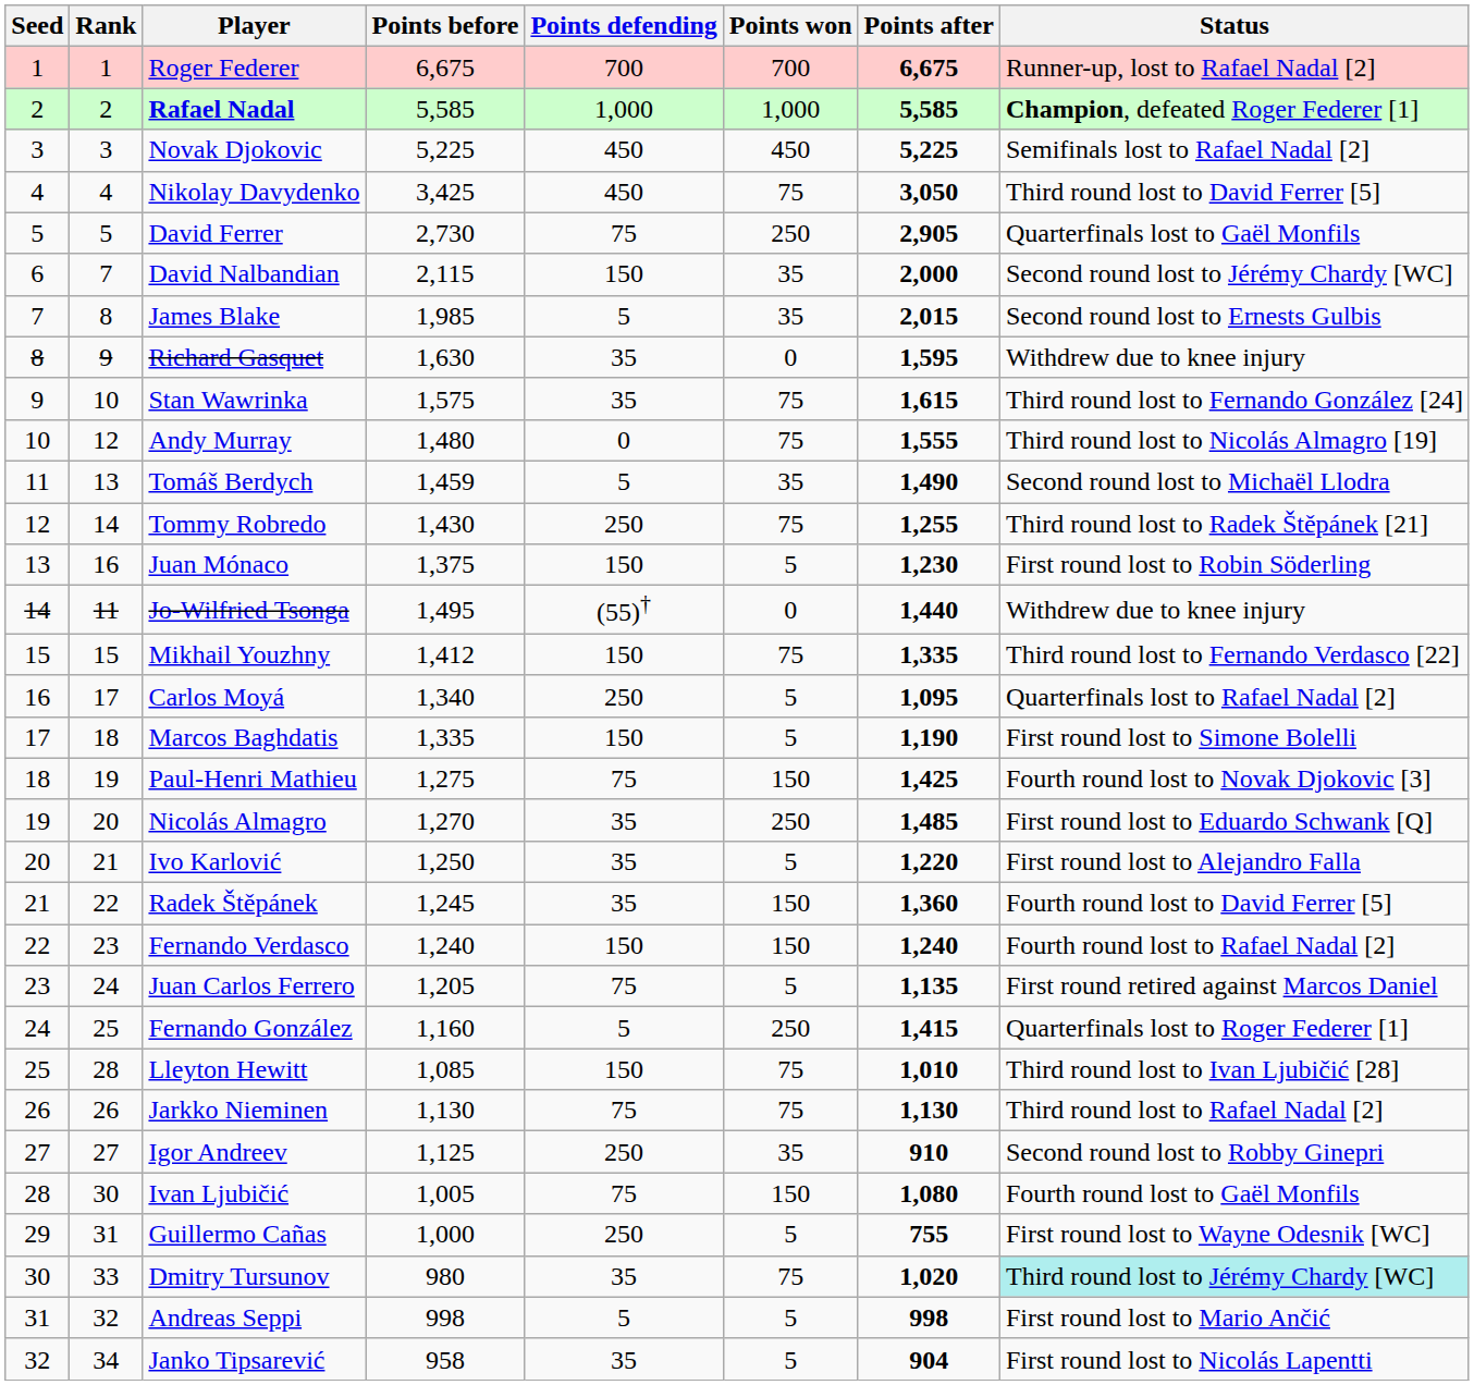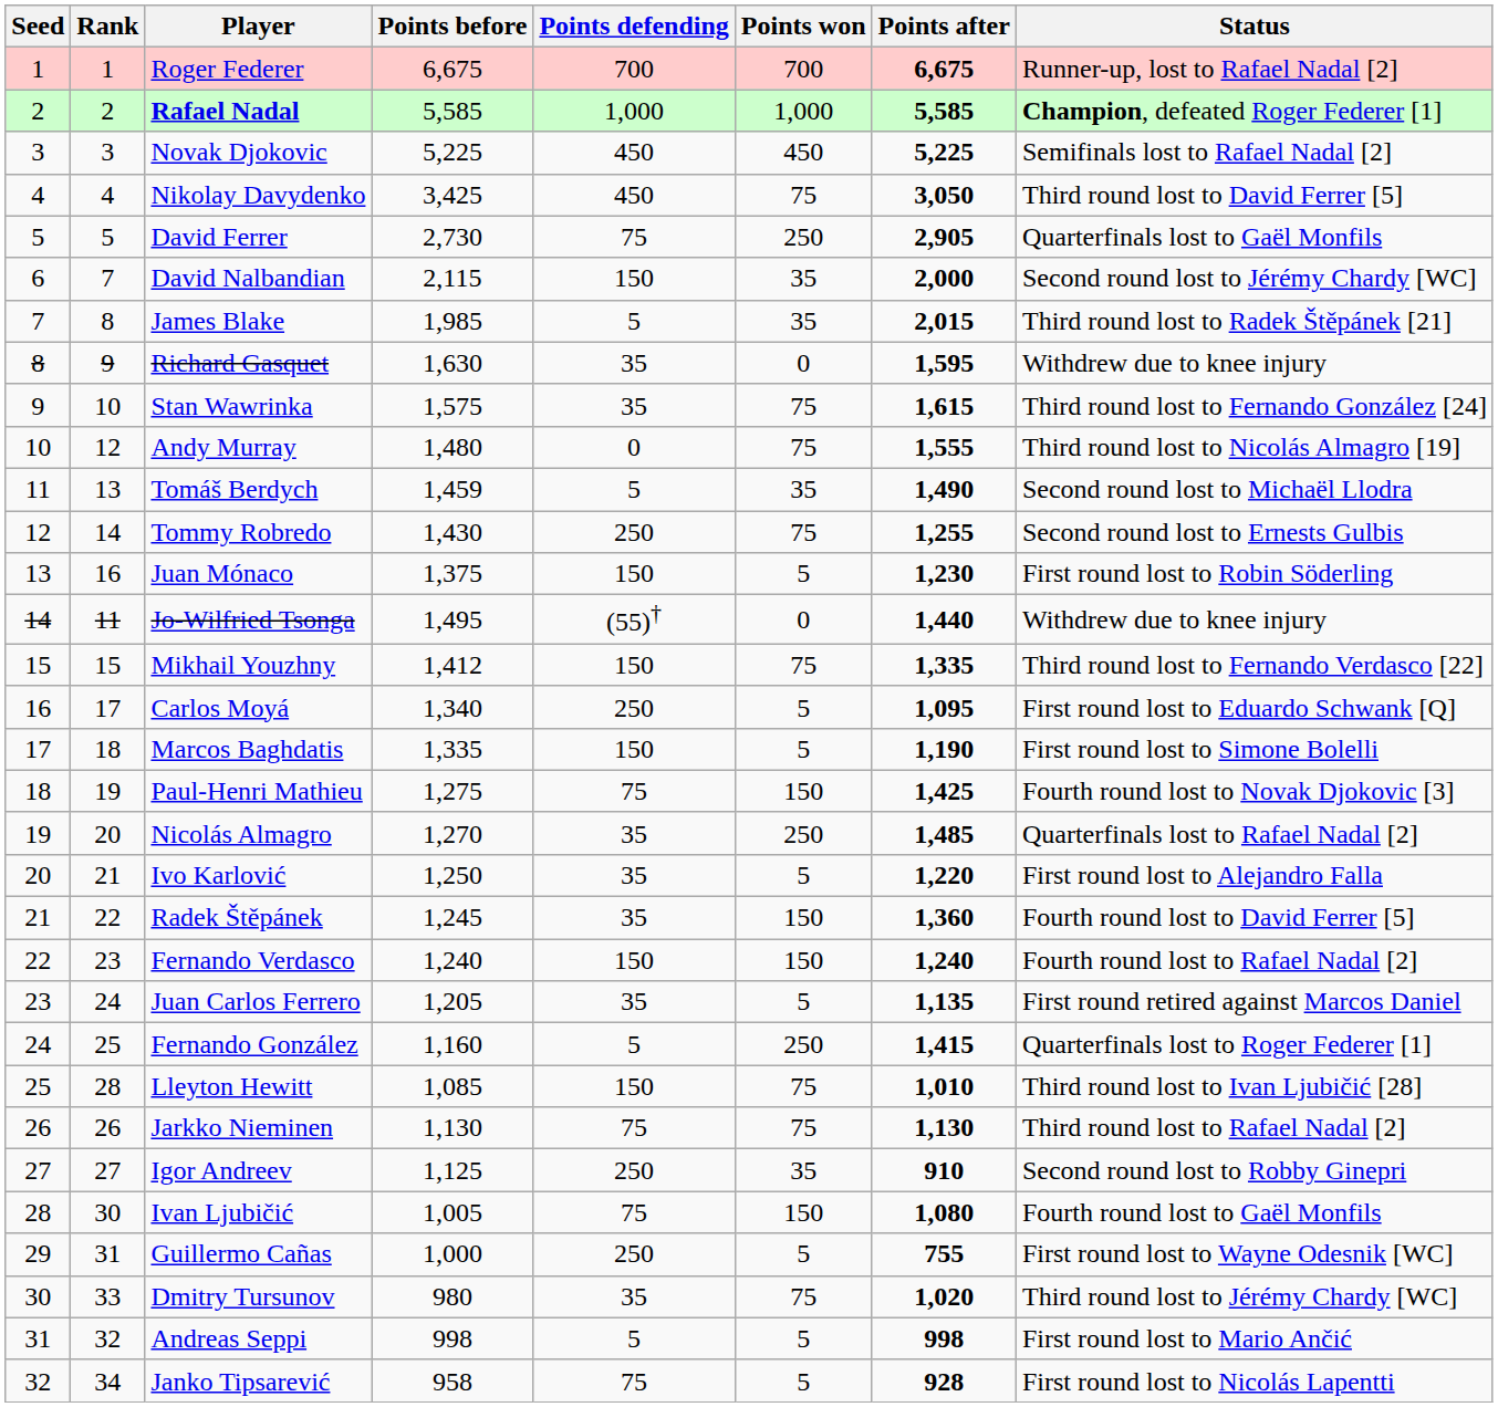 <table class="wikitable sortable">
 <tr>
 <th>Seed</th>
 <th>Rank</th>
 <th>Player</th>
 <th>Points before</th>
 <th><a href='#'>Points defending</a></th>
 <th>Points won</th>
 <th>Points after</th>
 <th>Status</th>
 </tr>
 <tr style="text-align:left; background:#fcc;">
 <td align=center>1</td>
 <td align=center>1</td>
 <td> <a href='#'>Roger Federer</a></td>
 <td align=center>6,675</td>
 <td align=center>700</td>
 <td align=center>700</td>
 <td align=center><strong>6,675</strong></td>
 <td>Runner-up, lost to  <a href='#'>Rafael Nadal</a> [2]</td>
 </tr>
 <tr style="text-align:left; background:#cfc;">
 <td align=center>2</td>
 <td align=center>2</td>
 <td> <strong><a href='#'>Rafael Nadal</a></strong></td>
 <td align=center>5,585</td>
 <td align=center>1,000</td>
 <td align=center>1,000</td>
 <td align=center><strong>5,585</strong></td>
 <td><strong>Champion</strong>, defeated  <a href='#'>Roger Federer</a> [1]</td>
 </tr>
 <tr align=left>
 <td align=center>3</td>
 <td align=center>3</td>
 <td> <a href='#'>Novak Djokovic</a></td>
 <td align=center>5,225</td>
 <td align=center>450</td>
 <td align=center>450</td>
 <td align=center><strong>5,225</strong></td>
 <td>Semifinals lost to  <a href='#'>Rafael Nadal</a> [2]</td>
 </tr>
 <tr align=left>
 <td align=center>4</td>
 <td align=center>4</td>
 <td> <a href='#'>Nikolay Davydenko</a></td>
 <td align=center>3,425</td>
 <td align=center>450</td>
 <td align=center>75</td>
 <td align=center><strong>3,050</strong></td>
 <td>Third round lost to  <a href='#'>David Ferrer</a> [5]</td>
 </tr>
 <tr align=left>
 <td align=center>5</td>
 <td align=center>5</td>
 <td> <a href='#'>David Ferrer</a></td>
 <td align=center>2,730</td>
 <td align=center>75</td>
 <td align=center>250</td>
 <td align=center><strong>2,905</strong></td>
 <td>Quarterfinals lost to  <a href='#'>Gaël Monfils</a></td>
 </tr>
 <tr align=left>
 <td align=center>6</td>
 <td align=center>7</td>
 <td> <a href='#'>David Nalbandian</a></td>
 <td align=center>2,115</td>
 <td align=center>150</td>
 <td align=center>35</td>
 <td align=center><strong>2,000</strong></td>
 <td>Second round lost to  <a href='#'>Jérémy Chardy</a> [WC]</td>
 </tr>
 <tr align=left>
 <td align=center>7</td>
 <td align=center>8</td>
 <td> <a href='#'>James Blake</a></td>
 <td align=center>1,985</td>
 <td align=center>5</td>
 <td align=center>35</td>
 <td align=center><strong>2,015</strong></td>
-<td>Second round lost to  <a href='#'>Ernests Gulbis</a></td>
+<td>Third round lost to  <a href='#'>Radek Štěpánek</a> [21]</td>
 </tr>
 <tr align=left>
 <td align=center><s>8</s></td>
 <td align=center><s>9</s></td>
 <td><s> <a href='#'>Richard Gasquet</a></s></td>
 <td align=center>1,630</td>
 <td align=center>35</td>
 <td align=center>0</td>
 <td align=center><strong>1,595</strong></td>
 <td>Withdrew due to knee injury</td>
 </tr>
 <tr align=left>
 <td align=center>9</td>
 <td align=center>10</td>
 <td> <a href='#'>Stan Wawrinka</a></td>
 <td align=center>1,575</td>
 <td align=center>35</td>
 <td align=center>75</td>
 <td align=center><strong>1,615</strong></td>
 <td>Third round lost to  <a href='#'>Fernando González</a> [24]</td>
 </tr>
 <tr align=left>
 <td align=center>10</td>
 <td align=center>12</td>
 <td> <a href='#'>Andy Murray</a></td>
 <td align=center>1,480</td>
 <td align=center>0</td>
 <td align=center>75</td>
 <td align=center><strong>1,555</strong></td>
 <td>Third round lost to  <a href='#'>Nicolás Almagro</a> [19]</td>
 </tr>
 <tr align=left>
 <td align=center>11</td>
 <td align=center>13</td>
 <td> <a href='#'>Tomáš Berdych</a></td>
 <td align=center>1,459</td>
 <td align=center>5</td>
 <td align=center>35</td>
 <td align=center><strong>1,490</strong></td>
 <td>Second round lost to  <a href='#'>Michaël Llodra</a></td>
 </tr>
 <tr align=left>
 <td align=center>12</td>
 <td align=center>14</td>
 <td> <a href='#'>Tommy Robredo</a></td>
 <td align=center>1,430</td>
 <td align=center>250</td>
 <td align=center>75</td>
 <td align=center><strong>1,255</strong></td>
-<td>Third round lost to  <a href='#'>Radek Štěpánek</a> [21]</td>
+<td>Second round lost to  <a href='#'>Ernests Gulbis</a></td>
 </tr>
 <tr align=left>
 <td align=center>13</td>
 <td align=center>16</td>
 <td> <a href='#'>Juan Mónaco</a></td>
 <td align=center>1,375</td>
 <td align=center>150</td>
 <td align=center>5</td>
 <td align=center><strong>1,230</strong></td>
 <td>First round lost to  <a href='#'>Robin Söderling</a></td>
 </tr>
 <tr align=left>
 <td align=center><s>14</s></td>
 <td align=center><s>11</s></td>
 <td><s> <a href='#'>Jo-Wilfried Tsonga</a></s></td>
 <td align=center>1,495</td>
 <td align=center>(55)<sup>†</sup></td>
 <td align=center>0</td>
 <td align=center><strong>1,440</strong></td>
 <td>Withdrew due to knee injury</td>
 </tr>
 <tr align=left>
 <td align=center>15</td>
 <td align=center>15</td>
 <td> <a href='#'>Mikhail Youzhny</a></td>
 <td align=center>1,412</td>
 <td align=center>150</td>
 <td align=center>75</td>
 <td align=center><strong>1,335</strong></td>
 <td>Third round lost to  <a href='#'>Fernando Verdasco</a> [22]</td>
 </tr>
 <tr align=left>
 <td align=center>16</td>
 <td align=center>17</td>
 <td> <a href='#'>Carlos Moyá</a></td>
 <td align=center>1,340</td>
 <td align=center>250</td>
 <td align=center>5</td>
 <td align=center><strong>1,095</strong></td>
-<td>Quarterfinals lost to  <a href='#'>Rafael Nadal</a> [2]</td>
+<td>First round lost to  <a href='#'>Eduardo Schwank</a> [Q]</td>
 </tr>
 <tr align=left>
 <td align=center>17</td>
 <td align=center>18</td>
 <td> <a href='#'>Marcos Baghdatis</a></td>
 <td align=center>1,335</td>
 <td align=center>150</td>
 <td align=center>5</td>
 <td align=center><strong>1,190</strong></td>
 <td>First round lost to  <a href='#'>Simone Bolelli</a></td>
 </tr>
 <tr align=left>
 <td align=center>18</td>
 <td align=center>19</td>
 <td> <a href='#'>Paul-Henri Mathieu</a></td>
 <td align=center>1,275</td>
 <td align=center>75</td>
 <td align=center>150</td>
 <td align=center><strong>1,425</strong></td>
 <td>Fourth round lost to  <a href='#'>Novak Djokovic</a> [3]</td>
 </tr>
 <tr align=left>
 <td align=center>19</td>
 <td align=center>20</td>
 <td> <a href='#'>Nicolás Almagro</a></td>
 <td align=center>1,270</td>
 <td align=center>35</td>
 <td align=center>250</td>
 <td align=center><strong>1,485</strong></td>
-<td>First round lost to  <a href='#'>Eduardo Schwank</a> [Q]</td>
+<td>Quarterfinals lost to  <a href='#'>Rafael Nadal</a> [2]</td>
 </tr>
 <tr align=left>
 <td align=center>20</td>
 <td align=center>21</td>
 <td> <a href='#'>Ivo Karlović</a></td>
 <td align=center>1,250</td>
 <td align=center>35</td>
 <td align=center>5</td>
 <td align=center><strong>1,220</strong></td>
 <td>First round lost to  <a href='#'>Alejandro Falla</a></td>
 </tr>
 <tr align=left>
 <td align=center>21</td>
 <td align=center>22</td>
 <td> <a href='#'>Radek Štěpánek</a></td>
 <td align=center>1,245</td>
 <td align=center>35</td>
 <td align=center>150</td>
 <td align=center><strong>1,360</strong></td>
 <td>Fourth round lost to  <a href='#'>David Ferrer</a> [5]</td>
 </tr>
 <tr align=left>
 <td align=center>22</td>
 <td align=center>23</td>
 <td> <a href='#'>Fernando Verdasco</a></td>
 <td align=center>1,240</td>
 <td align=center>150</td>
 <td align=center>150</td>
 <td align=center><strong>1,240</strong></td>
 <td>Fourth round lost to  <a href='#'>Rafael Nadal</a> [2]</td>
 </tr>
 <tr align=left>
 <td align=center>23</td>
 <td align=center>24</td>
 <td> <a href='#'>Juan Carlos Ferrero</a></td>
 <td align=center>1,205</td>
-<td align=center>75</td>
+<td align=center>35</td>
 <td align=center>5</td>
 <td align=center><strong>1,135</strong></td>
 <td>First round retired against  <a href='#'>Marcos Daniel</a></td>
 </tr>
 <tr align=left>
 <td align=center>24</td>
 <td align=center>25</td>
 <td> <a href='#'>Fernando González</a></td>
 <td align=center>1,160</td>
 <td align=center>5</td>
 <td align=center>250</td>
 <td align=center><strong>1,415</strong></td>
 <td>Quarterfinals lost to  <a href='#'>Roger Federer</a> [1]</td>
 </tr>
 <tr align=left>
 <td align=center>25</td>
 <td align=center>28</td>
 <td> <a href='#'>Lleyton Hewitt</a></td>
 <td align=center>1,085</td>
 <td align=center>150</td>
 <td align=center>75</td>
 <td align=center><strong>1,010</strong></td>
 <td>Third round lost to  <a href='#'>Ivan Ljubičić</a> [28]</td>
 </tr>
 <tr align=left>
 <td align=center>26</td>
 <td align=center>26</td>
 <td> <a href='#'>Jarkko Nieminen</a></td>
 <td align=center>1,130</td>
 <td align=center>75</td>
 <td align=center>75</td>
 <td align=center><strong>1,130</strong></td>
 <td>Third round lost to  <a href='#'>Rafael Nadal</a> [2]</td>
 </tr>
 <tr align=left>
 <td align=center>27</td>
 <td align=center>27</td>
 <td> <a href='#'>Igor Andreev</a></td>
 <td align=center>1,125</td>
 <td align=center>250</td>
 <td align=center>35</td>
 <td align=center><strong>910</strong></td>
 <td>Second round lost to  <a href='#'>Robby Ginepri</a></td>
 </tr>
 <tr align=left>
 <td align=center>28</td>
 <td align=center>30</td>
 <td> <a href='#'>Ivan Ljubičić</a></td>
 <td align=center>1,005</td>
 <td align=center>75</td>
 <td align=center>150</td>
 <td align=center><strong>1,080</strong></td>
 <td>Fourth round lost to  <a href='#'>Gaël Monfils</a></td>
 </tr>
 <tr align=left>
 <td align=center>29</td>
 <td align=center>31</td>
 <td> <a href='#'>Guillermo Cañas</a></td>
 <td align=center>1,000</td>
 <td align=center>250</td>
 <td align=center>5</td>
 <td align=center><strong>755</strong></td>
 <td>First round lost to  <a href='#'>Wayne Odesnik</a> [WC]</td>
 </tr>
 <tr align=left>
 <td align=center>30</td>
 <td align=center>33</td>
 <td> <a href='#'>Dmitry Tursunov</a></td>
 <td align=center>980</td>
 <td align=center>35</td>
 <td align=center>75</td>
 <td align=center><strong>1,020</strong></td>
-<td style="background: paleturquoise;">Third round lost to  <a href='#'>Jérémy Chardy</a> [WC]</td>
+<td>Third round lost to  <a href='#'>Jérémy Chardy</a> [WC]</td>
 </tr>
 <tr align=left>
 <td align=center>31</td>
 <td align=center>32</td>
 <td> <a href='#'>Andreas Seppi</a></td>
 <td align=center>998</td>
 <td align=center>5</td>
 <td align=center>5</td>
 <td align=center><strong>998</strong></td>
 <td>First round lost to  <a href='#'>Mario Ančić</a></td>
 </tr>
 <tr align=left>
 <td align=center>32</td>
 <td align=center>34</td>
 <td> <a href='#'>Janko Tipsarević</a></td>
 <td align=center>958</td>
-<td align=center>35</td>
+<td align=center>75</td>
 <td align=center>5</td>
-<td align=center><strong>904</strong></td>
+<td align=center><strong>928</strong></td>
 <td>First round lost to  <a href='#'>Nicolás Lapentti</a></td>
 </tr>
 </table>
